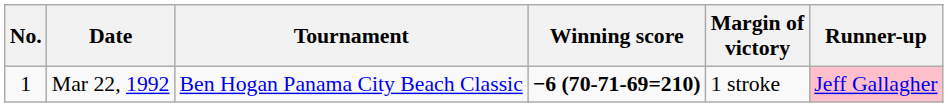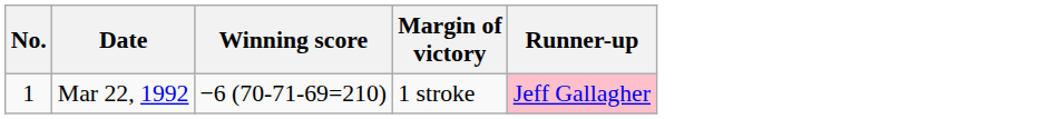 <table class="wikitable" style="font-size:95%;">
 <tr>
 <th>No.</th>
 <th>Date</th>
-<th>Tournament</th>
 <th>Winning score</th>
 <th>Margin of<br>victory</th>
 <th>Runner-up</th>
 </tr>
 <tr>
 <td align=center>1</td>
 <td align=right>Mar 22, <a href='#'>1992</a></td>
-<td><a href='#'>Ben Hogan Panama City Beach Classic</a></td>
-<td><strong>−6 (70-71-69=210)</strong></td>
+<td>−6 (70-71-69=210)</td>
 <td>1 stroke</td>
 <td style="background: pink;"> <a href='#'>Jeff Gallagher</a></td>
 </tr>
 </table>
